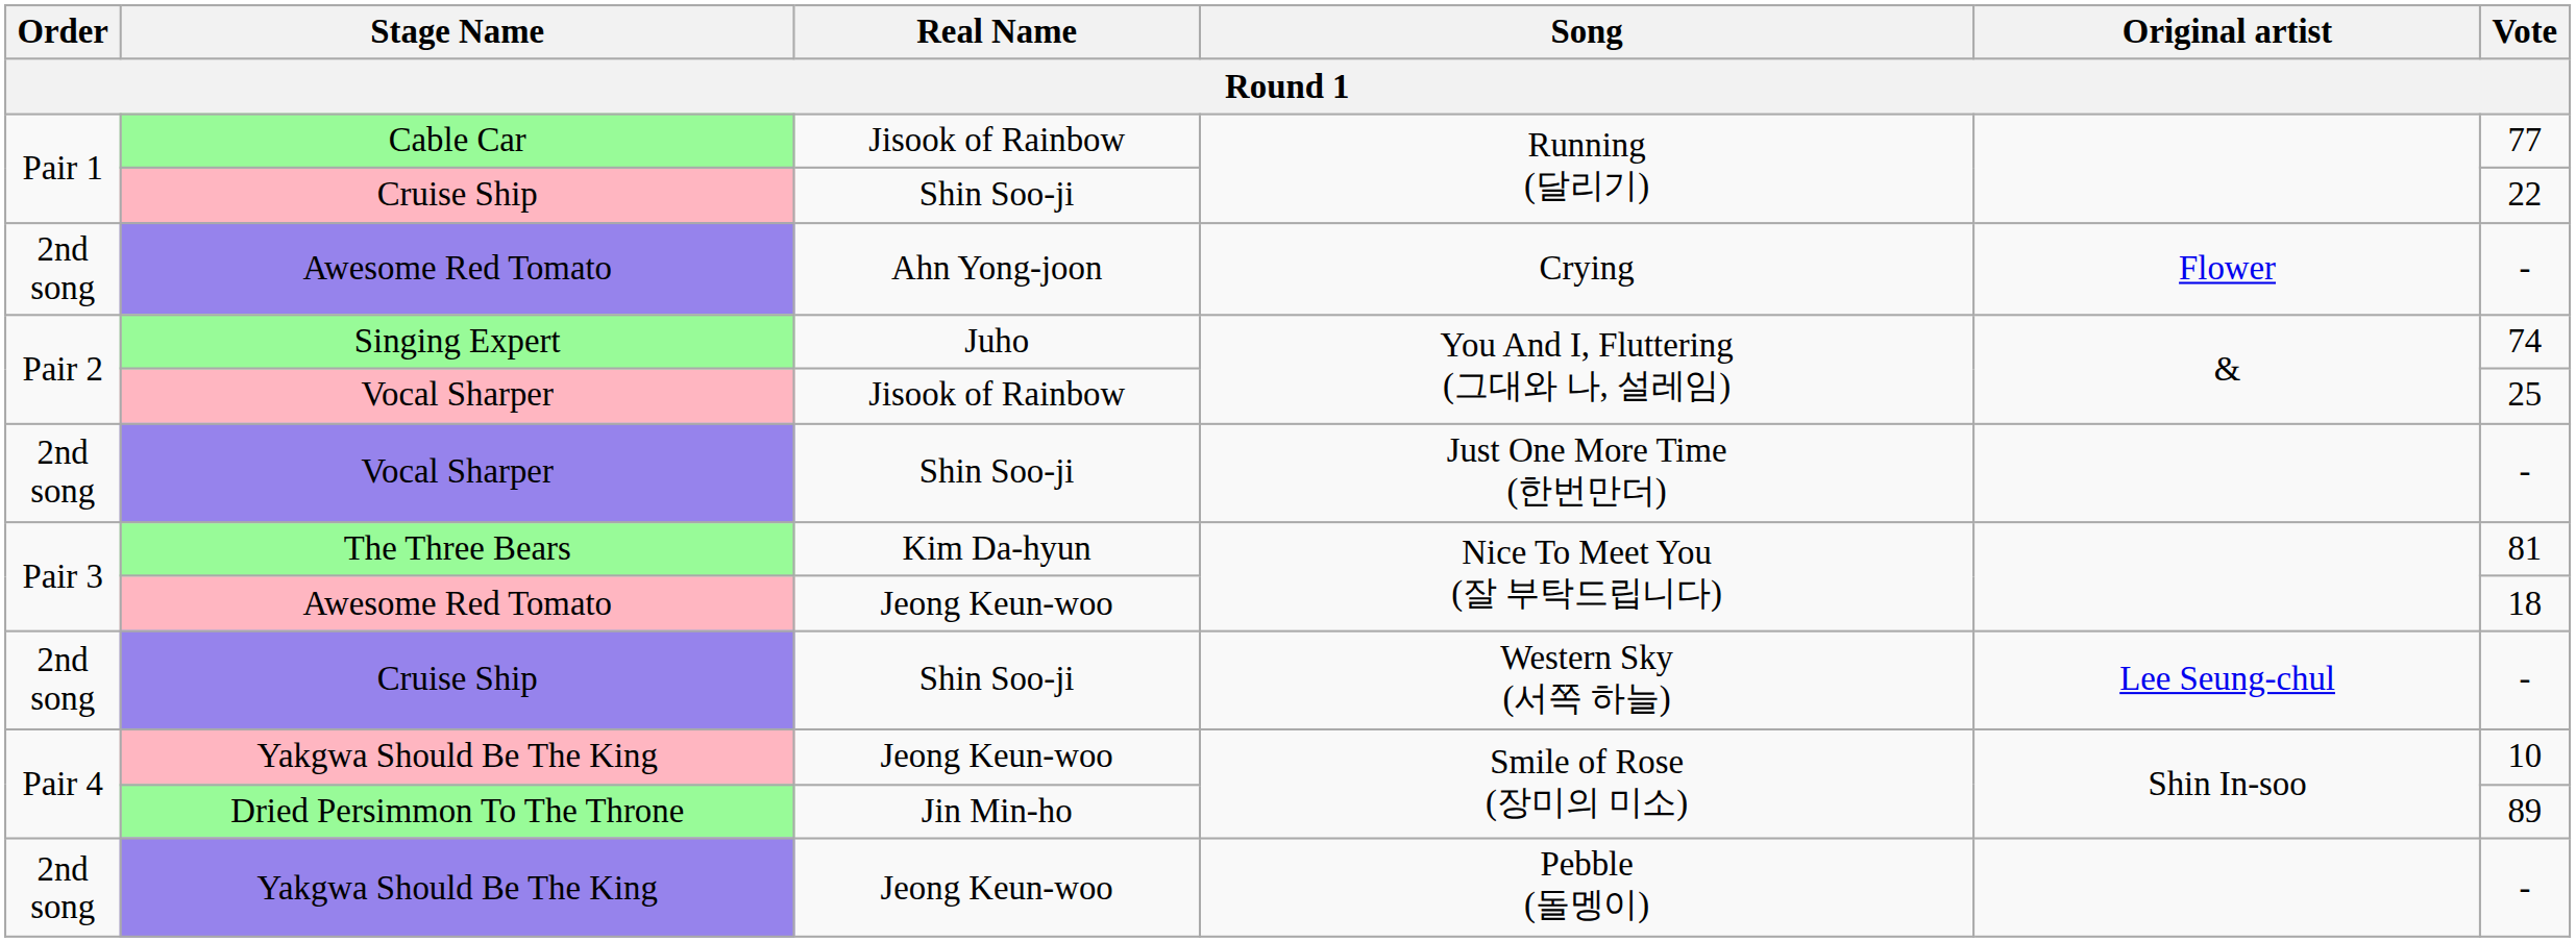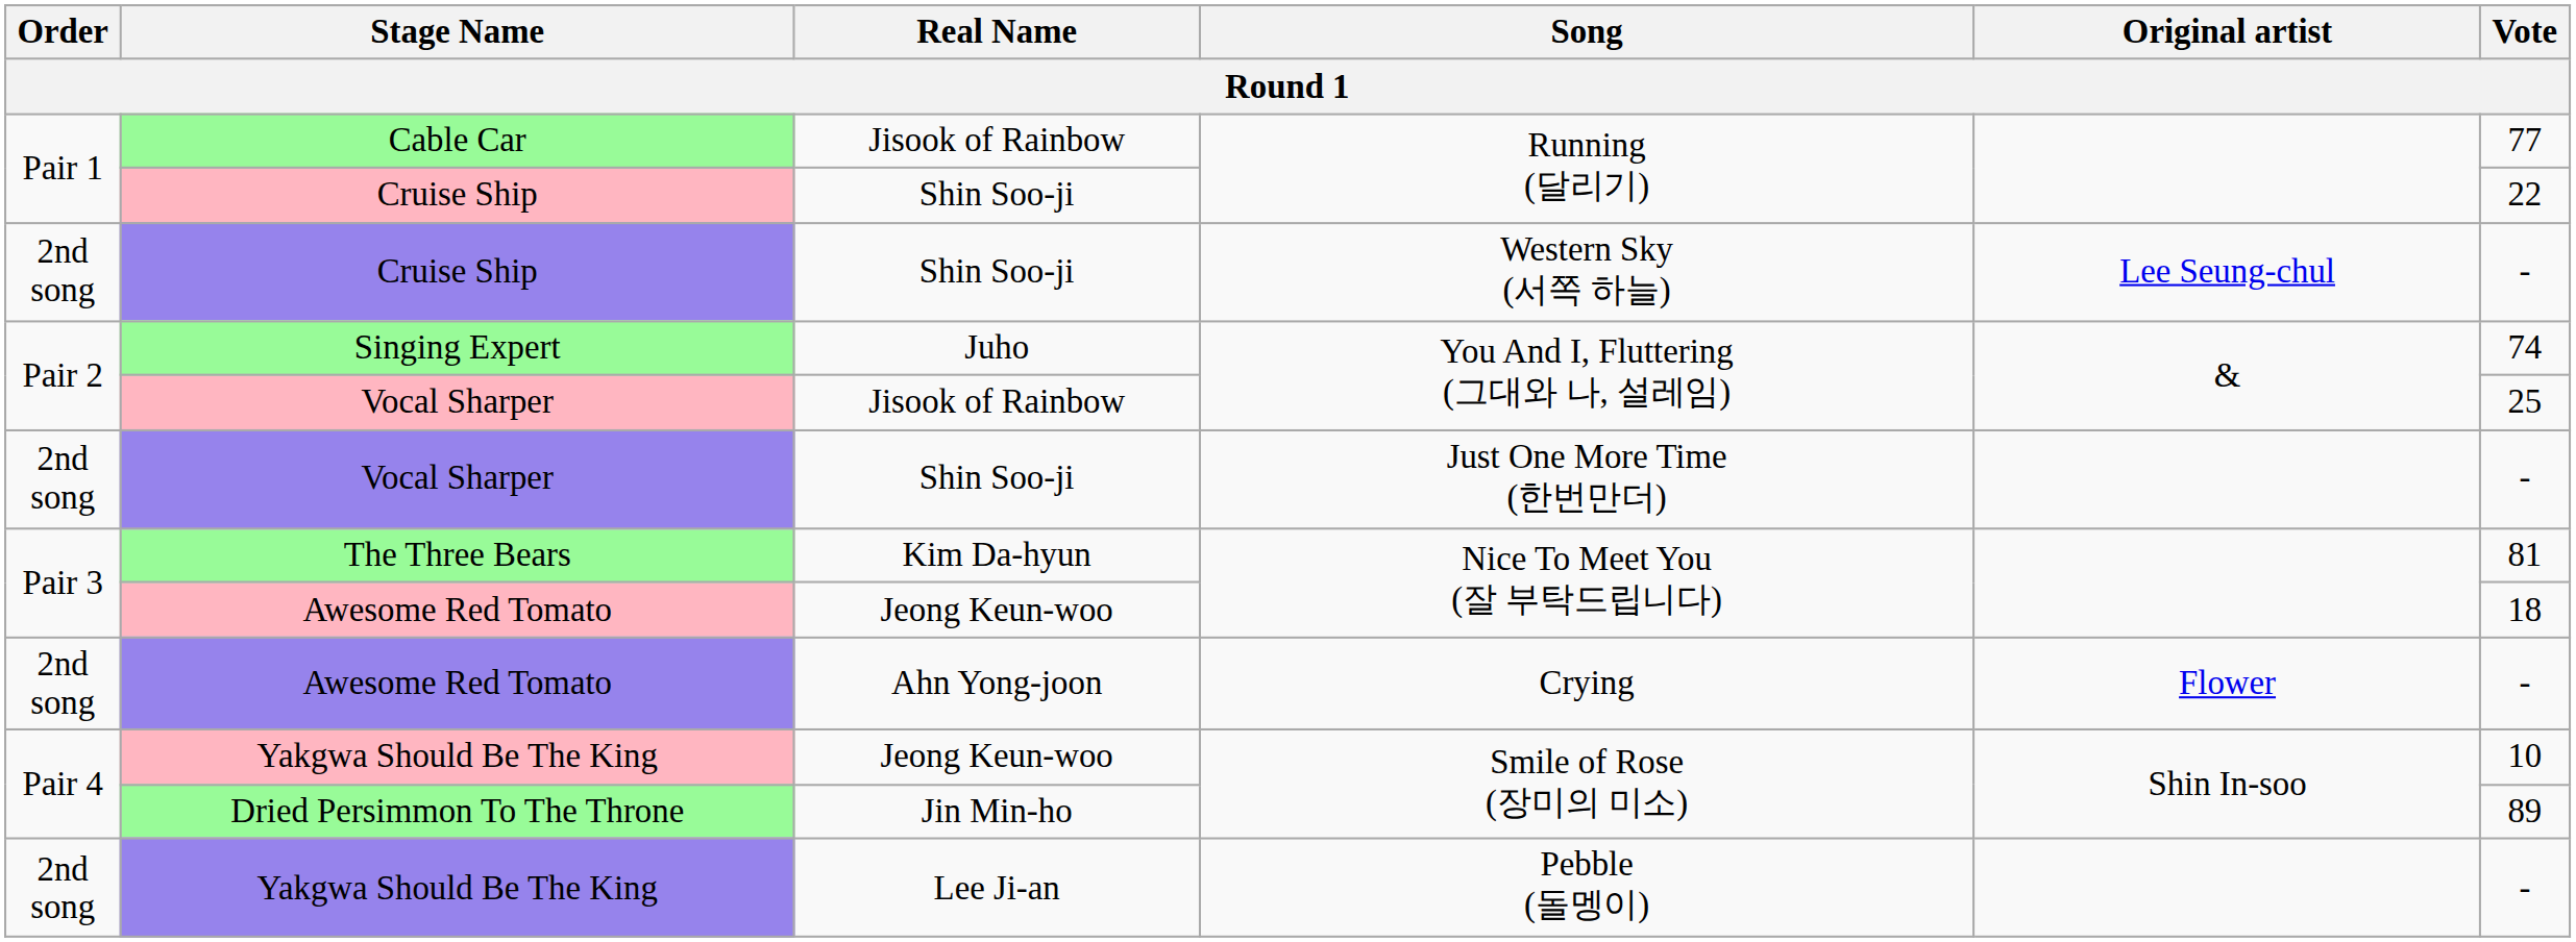 <table class="wikitable" style="text-align:center; width:95%;">
 <tr>
 <th style="width:1%;">Order</th>
 <th style="width:20%;">Stage Name</th>
 <th style="width:12%;">Real Name</th>
 <th style="width:23%;">Song</th>
 <th style="width:15%;">Original artist</th>
 <th style="width:1%;">Vote</th>
 </tr>
 <tr>
 <th colspan=6>Round 1</th>
 </tr>
 <tr>
 <td rowspan=2>Pair 1</td>
 <td bgcolor="palegreen">Cable Car</td>
 <td>Jisook of Rainbow</td>
 <td rowspan=2>Running<br>(달리기)</td>
 <td rowspan=2></td>
 <td>77</td>
 </tr>
 <tr>
 <td bgcolor="lightpink">Cruise Ship</td>
 <td>Shin Soo-ji</td>
 <td>22</td>
 </tr>
 <tr>
 <td>2nd song</td>
-<td bgcolor="#9683EC">Awesome Red Tomato</td>
-<td>Ahn Yong-joon</td>
-<td>Crying</td>
-<td><a href='#'>Flower</a></td>
+<td bgcolor="#9683EC">Cruise Ship</td>
+<td>Shin Soo-ji</td>
+<td>Western Sky<br>(서쪽 하늘)</td>
+<td><a href='#'>Lee Seung-chul</a></td>
 <td>-</td>
 </tr>
 <tr>
 <td rowspan=2>Pair 2</td>
 <td bgcolor="palegreen">Singing Expert</td>
 <td>Juho</td>
 <td rowspan=2>You And I, Fluttering<br>(그대와 나, 설레임)</td>
 <td rowspan=2> & </td>
 <td>74</td>
 </tr>
 <tr>
 <td bgcolor="lightpink">Vocal Sharper</td>
 <td>Jisook of Rainbow</td>
 <td>25</td>
 </tr>
 <tr>
 <td>2nd song</td>
 <td bgcolor="#9683EC">Vocal Sharper</td>
 <td>Shin Soo-ji</td>
 <td>Just One More Time<br>(한번만더)</td>
 <td></td>
 <td>-</td>
 </tr>
 <tr>
 <td rowspan=2>Pair 3</td>
 <td bgcolor="palegreen">The Three Bears</td>
 <td>Kim Da-hyun</td>
 <td rowspan=2>Nice To Meet You<br>(잘 부탁드립니다)</td>
 <td rowspan=2></td>
 <td>81</td>
 </tr>
 <tr>
 <td bgcolor="lightpink">Awesome Red Tomato</td>
 <td>Jeong Keun-woo</td>
 <td>18</td>
 </tr>
 <tr>
 <td>2nd song</td>
-<td bgcolor="#9683EC">Cruise Ship</td>
-<td>Shin Soo-ji</td>
-<td>Western Sky<br>(서쪽 하늘)</td>
-<td><a href='#'>Lee Seung-chul</a></td>
+<td bgcolor="#9683EC">Awesome Red Tomato</td>
+<td>Ahn Yong-joon</td>
+<td>Crying</td>
+<td><a href='#'>Flower</a></td>
 <td>-</td>
 </tr>
 <tr>
 <td rowspan=2>Pair 4</td>
 <td bgcolor="lightpink">Yakgwa Should Be The King</td>
 <td>Jeong Keun-woo</td>
 <td rowspan=2>Smile of Rose<br>(장미의 미소)</td>
 <td rowspan=2>Shin In-soo</td>
 <td>10</td>
 </tr>
 <tr>
 <td bgcolor="palegreen">Dried Persimmon To The Throne</td>
 <td>Jin Min-ho</td>
 <td>89</td>
 </tr>
 <tr>
 <td>2nd song</td>
 <td bgcolor="#9683EC">Yakgwa Should Be The King</td>
-<td>Jeong Keun-woo</td>
+<td>Lee Ji-an</td>
 <td>Pebble<br>(돌멩이)</td>
 <td></td>
 <td>-</td>
 </tr>
 </table>
